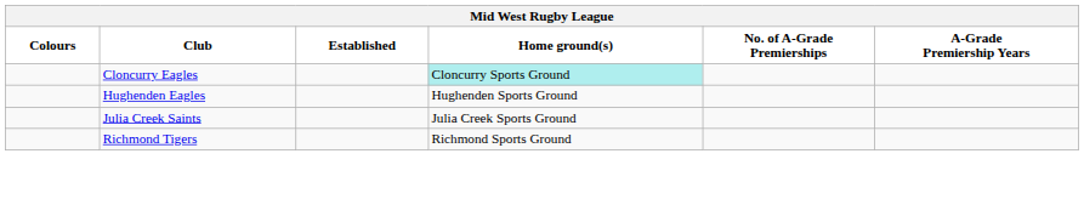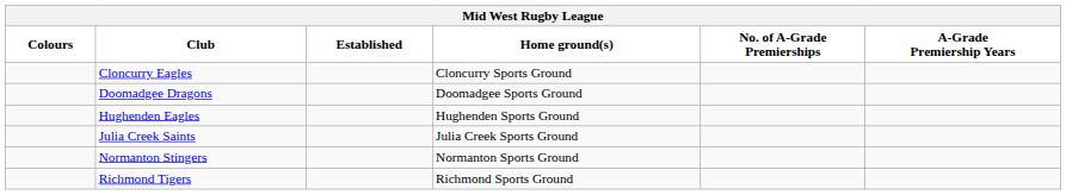 <table class="wikitable" style="width:100%; text-align:left">
 <tr>
 <th colspan="6">Mid West Rugby League</th>
 </tr>
 <tr>
 <th style="background:white">Colours</th>
 <th style="background:white">Club</th>
 <th style="background:white">Established</th>
 <th style="background:white">Home ground(s)</th>
 <th style="background:white">No. of A-Grade<br>Premierships</th>
 <th style="background:white">A-Grade<br>Premiership Years</th>
 </tr>
 <tr>
 <td></td>
 <td><a href='#'>Cloncurry Eagles</a></td>
 <td></td>
-<td style="background: paleturquoise;">Cloncurry Sports Ground</td>
+<td>Cloncurry Sports Ground</td>
+<td></td>
+<td></td>
+</tr>
+<tr>
+<td></td>
+<td><a href='#'>Doomadgee Dragons</a></td>
+<td></td>
+<td>Doomadgee Sports Ground</td>
 <td></td>
 <td></td>
 </tr>
 <tr>
 <td></td>
 <td><a href='#'>Hughenden Eagles</a></td>
 <td></td>
 <td>Hughenden Sports Ground</td>
 <td></td>
 <td></td>
 </tr>
 <tr>
 <td></td>
 <td><a href='#'>Julia Creek Saints</a></td>
 <td></td>
 <td>Julia Creek Sports Ground</td>
 <td></td>
 <td></td>
 </tr>
 <tr>
 <td></td>
+<td><a href='#'>Normanton Stingers</a></td>
+<td></td>
+<td>Normanton Sports Ground</td>
+<td></td>
+<td></td>
+</tr>
+<tr>
+<td></td>
 <td><a href='#'>Richmond Tigers</a></td>
 <td></td>
 <td>Richmond Sports Ground</td>
 <td></td>
 <td></td>
 </tr>
 </table>
